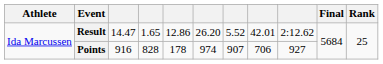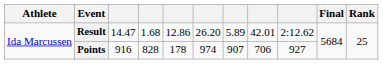 <table class="wikitable" style="font-size:90%">
 <tr>
 <th>Athlete</th>
 <th>Event</th>
 <th></th>
 <th></th>
 <th></th>
 <th></th>
 <th></th>
 <th></th>
 <th></th>
 <th>Final</th>
 <th>Rank</th>
 </tr>
 <tr style=text-align:center>
 <td rowspan=2 style=text-align:left><a href='#'>Ida Marcussen</a></td>
 <th style="font-size:95%">Result</th>
 <td>14.47</td>
-<td>1.65</td>
+<td>1.68</td>
 <td>12.86</td>
 <td>26.20</td>
-<td>5.52</td>
+<td>5.89</td>
 <td>42.01</td>
 <td>2:12.62</td>
 <td rowspan=2>5684</td>
 <td rowspan=2>25</td>
 </tr>
 <tr style=text-align:center>
 <th style="font-size:95%">Points</th>
 <td>916</td>
 <td>828</td>
 <td>178</td>
 <td>974</td>
 <td>907</td>
 <td>706</td>
 <td>927</td>
 </tr>
 </table>
